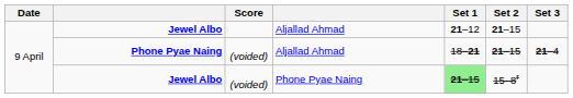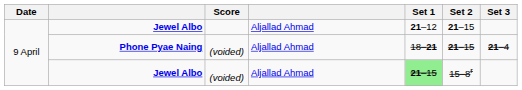 <table class="wikitable" style="text-align: center; font-size:90%">
 <tr>
 <th width="60">Date</th>
 <th align="right" width="230"></th>
 <th width="60">Score</th>
 <th align="left" width="230"></th>
 <th width="50">Set 1</th>
 <th width="50">Set 2</th>
 <th width="50">Set 3</th>
 </tr>
 <tr>
 <td rowspan="3">9 April</td>
 <td align="right"><strong><a href='#'>Jewel Albo</a> </strong></td>
 <td></td>
 <td align="left"> <a href='#'>Aljallad Ahmad</a></td>
 <td><strong>21</strong>–12</td>
 <td><strong>21</strong>–15</td>
 <td></td>
 </tr>
 <tr>
 <td align="right"><strong><a href='#'>Phone Pyae Naing</a> </strong></td>
 <td><s></s><br><em>(voided)</em></td>
 <td align="left"> <a href='#'>Aljallad Ahmad</a></td>
 <td><s>18–<strong>21</strong></s></td>
 <td><s><strong>21</strong>–15</s></td>
 <td><s><strong>21</strong>–4</s></td>
 </tr>
 <tr>
 <td align="right"><strong><a href='#'>Jewel Albo</a> </strong></td>
 <td><s></s><br><em>(voided)</em></td>
-<td align="left"> <a href='#'>Phone Pyae Naing</a></td>
+<td align="left"> <a href='#'>Aljallad Ahmad</a></td>
 <td style="background: lightgreen;"><s><strong>21</strong>–15</s></td>
 <td><s>15–8<sup>r</sup></s></td>
 <td></td>
 </tr>
 </table>
